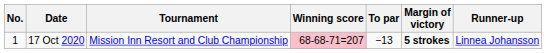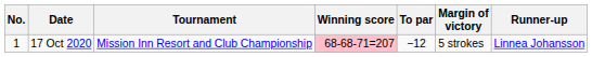 <table class="wikitable " style="font-size:95%;">
 <tr>
 <th>No.</th>
 <th>Date</th>
 <th>Tournament</th>
 <th>Winning score</th>
 <th>To par</th>
 <th>Margin of<br>victory</th>
 <th>Runner-up</th>
 </tr>
 <tr>
 <td align=center>1</td>
 <td align=right>17 Oct <a href='#'>2020</a></td>
 <td><a href='#'>Mission Inn Resort and Club Championship</a></td>
 <td align=right style="background: pink;">68-68-71=207</td>
-<td align=center>−13</td>
-<td><strong>5 strokes</strong></td>
+<td align=center>−12</td>
+<td>5 strokes</td>
 <td> <a href='#'>Linnea Johansson</a></td>
 </tr>
 </table>
